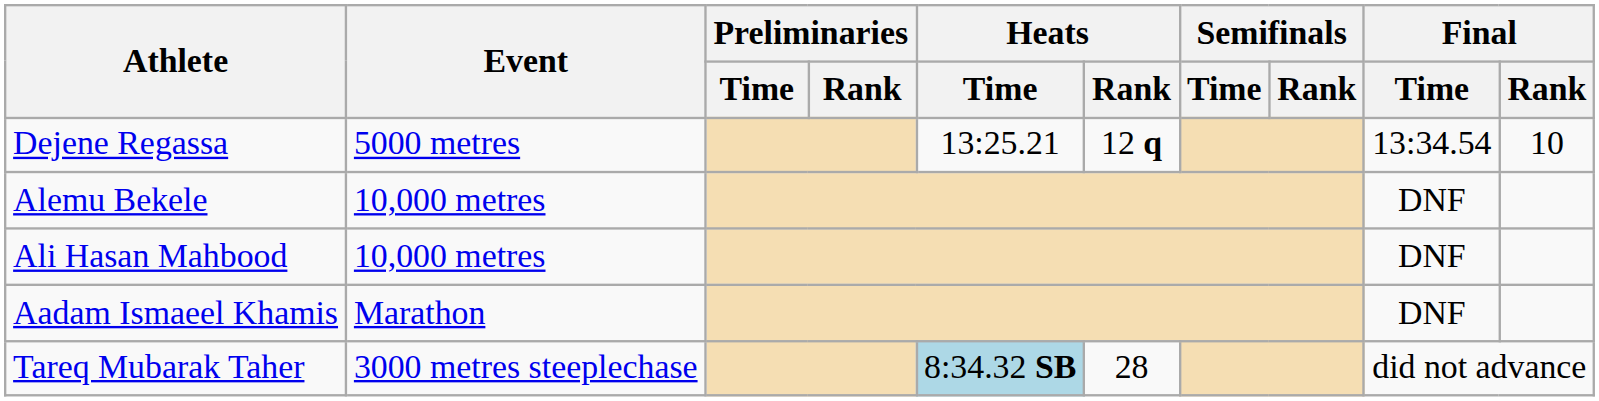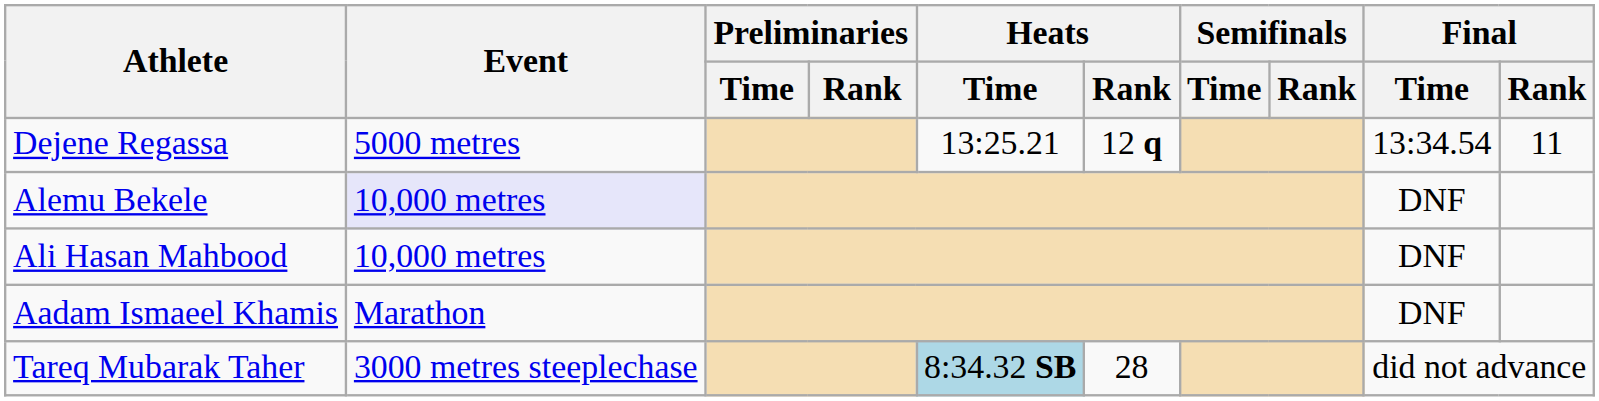 <table class=wikitable style="font-size:90%;">
 <tr>
 <th rowspan="2">Athlete</th>
 <th rowspan="2">Event</th>
 <th colspan="2">Preliminaries</th>
 <th colspan="2">Heats</th>
 <th colspan="2">Semifinals</th>
 <th colspan="2">Final</th>
 </tr>
 <tr>
 <th>Time</th>
 <th>Rank</th>
 <th>Time</th>
 <th>Rank</th>
 <th>Time</th>
 <th>Rank</th>
 <th>Time</th>
 <th>Rank</th>
 </tr>
 <tr style="border-top: single;">
 <td><a href='#'>Dejene Regassa</a></td>
 <td><a href='#'>5000 metres</a></td>
 <td colspan= 2 bgcolor="wheat"></td>
 <td align=center>13:25.21</td>
 <td align=center>12 <strong>q</strong></td>
 <td colspan= 2 bgcolor="wheat"></td>
 <td align=center>13:34.54</td>
-<td align=center>10</td>
+<td align=center>11</td>
 </tr>
 <tr style="border-top: single;">
 <td><a href='#'>Alemu Bekele</a></td>
-<td><a href='#'>10,000 metres</a></td>
+<td style="background: lavender;"><a href='#'>10,000 metres</a></td>
 <td colspan= 6 bgcolor="wheat"></td>
 <td align=center>DNF</td>
 <td align=center></td>
 </tr>
 <tr style="border-top: single;">
 <td><a href='#'>Ali Hasan Mahbood</a></td>
 <td><a href='#'>10,000 metres</a></td>
 <td colspan= 6 bgcolor="wheat"></td>
 <td align=center>DNF</td>
 <td align=center></td>
 </tr>
 <tr style="border-top: single;">
 <td><a href='#'>Aadam Ismaeel Khamis</a></td>
 <td><a href='#'>Marathon</a></td>
 <td colspan= 6 bgcolor="wheat"></td>
 <td align=center>DNF</td>
 <td align=center></td>
 </tr>
 <tr style="border-top: single;">
 <td><a href='#'>Tareq Mubarak Taher</a></td>
 <td><a href='#'>3000 metres steeplechase</a></td>
 <td colspan= 2 bgcolor="wheat"></td>
 <td align=center style="background: lightblue;">8:34.32 <strong>SB</strong></td>
 <td align=center>28</td>
 <td colspan= 2 bgcolor="wheat"></td>
 <td align=center colspan=2>did not advance</td>
 </tr>
 </table>
